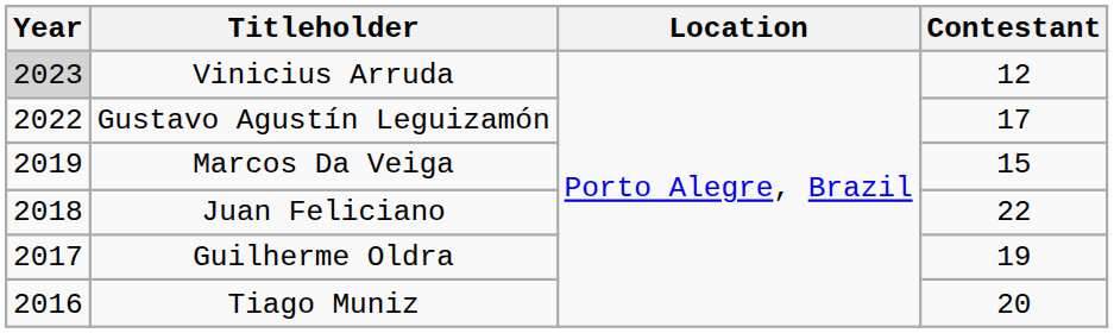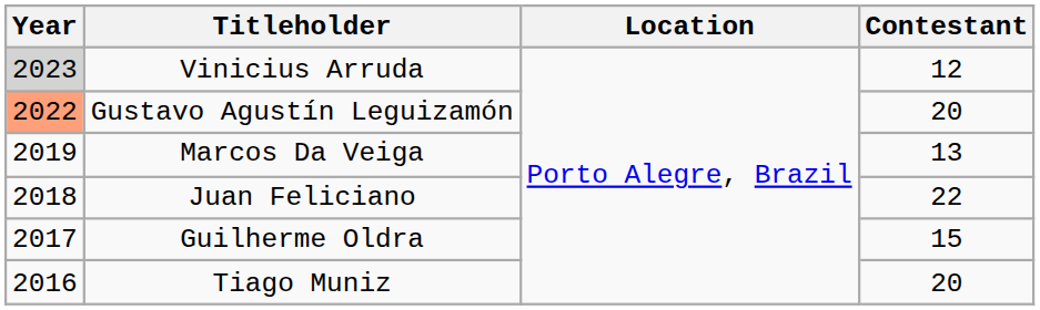 <table class="wikitable sortable" style="font-size:85%; text-align:center">
 <tr>
 <th>Year</th>
 <th>Titleholder</th>
 <th>Location</th>
 <th>Contestant</th>
 </tr>
 <tr>
 <td style="background: lightgrey;">2023</td>
 <td>Vinicius Arruda<br></td>
 <td rowspan=6> <a href='#'>Porto Alegre</a>, <a href='#'>Brazil</a></td>
 <td>12</td>
 </tr>
 <tr>
-<td>2022</td>
+<td style="background: lightsalmon;">2022</td>
 <td>Gustavo Agustín Leguizamón<br></td>
-<td>17</td>
+<td>20</td>
 </tr>
 <tr>
 <td>2019</td>
 <td>Marcos Da Veiga<br></td>
-<td>15</td>
+<td>13</td>
 </tr>
 <tr>
 <td>2018</td>
 <td>Juan Feliciano<br></td>
 <td>22</td>
 </tr>
 <tr>
 <td>2017</td>
 <td>Guilherme Oldra<br></td>
-<td>19</td>
+<td>15</td>
 </tr>
 <tr>
 <td>2016</td>
 <td>Tiago Muniz<br></td>
 <td>20</td>
 </tr>
 </table>
